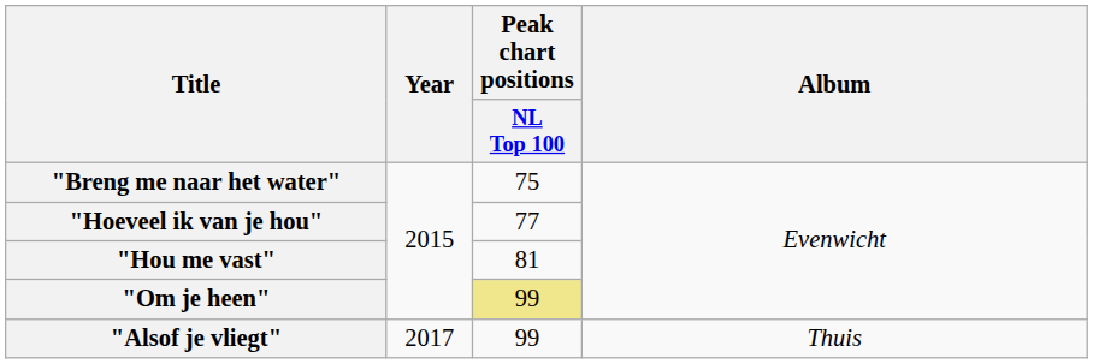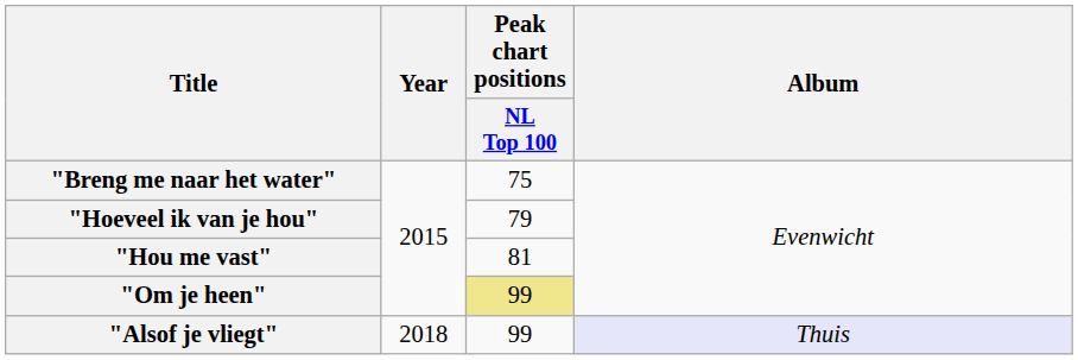 <table class="wikitable plainrowheaders" style="text-align:center;" border="1">
 <tr>
 <th scope="col" rowspan="2" style="width:15em;">Title</th>
 <th scope="col" rowspan="2" style="width:3em;">Year</th>
 <th scope="col" colspan="1">Peak chart positions</th>
 <th scope="col" rowspan="2" style="width:20em;">Album</th>
 </tr>
 <tr>
 <th scope="col" style="width:4.5em;font-size:90%;"><a href='#'>NL<br>Top 100</a><br></th>
 </tr>
 <tr>
 <th scope="row">"Breng me naar het water"</th>
 <td rowspan="4">2015</td>
 <td>75</td>
 <td rowspan="4"><em>Evenwicht</em></td>
 </tr>
 <tr>
 <th scope="row">"Hoeveel ik van je hou"</th>
-<td>77</td>
+<td>79</td>
 </tr>
 <tr>
 <th scope="row">"Hou me vast"</th>
 <td>81</td>
 </tr>
 <tr>
 <th scope="row">"Om je heen"</th>
 <td style="background: khaki;">99</td>
 </tr>
 <tr>
 <th scope="row">"Alsof je vliegt"</th>
-<td>2017</td>
+<td>2018</td>
 <td>99</td>
-<td><em>Thuis</em></td>
+<td style="background: lavender;"><em>Thuis</em></td>
 </tr>
 </table>
